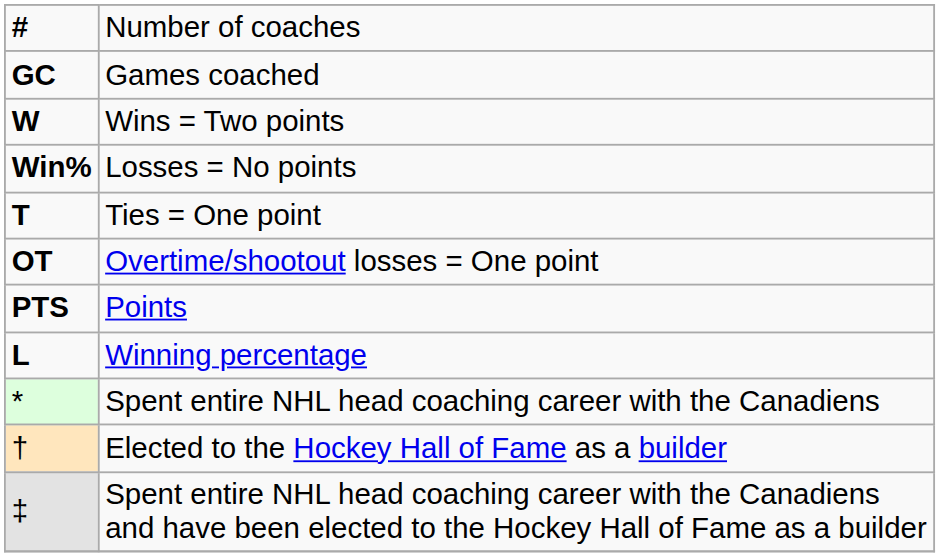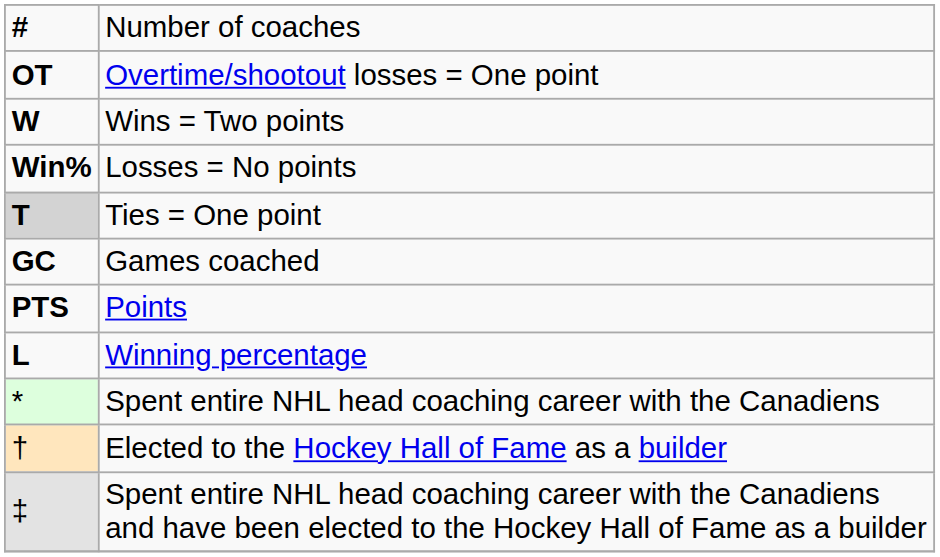 <table class="wikitable">
 <tr>
 <td><strong>#</strong></td>
 <td>Number of coaches</td>
 </tr>
 <tr>
-<td><strong>GC</strong></td>
-<td>Games coached</td>
+<td><strong>OT</strong></td>
+<td><a href='#'>Overtime/shootout</a> losses = One point</td>
 </tr>
 <tr>
 <td><strong>W</strong></td>
 <td>Wins = Two points</td>
 </tr>
 <tr>
 <td><strong>Win%</strong></td>
 <td>Losses = No points</td>
 </tr>
 <tr>
-<td><strong>T</strong></td>
+<td style="background: lightgrey;"><strong>T</strong></td>
 <td>Ties = One point</td>
 </tr>
 <tr>
-<td><strong>OT</strong></td>
-<td><a href='#'>Overtime/shootout</a> losses = One point</td>
+<td><strong>GC</strong></td>
+<td>Games coached</td>
 </tr>
 <tr>
 <td><strong>PTS</strong></td>
 <td><a href='#'>Points</a></td>
 </tr>
 <tr>
 <td><strong>L</strong></td>
 <td><a href='#'>Winning percentage</a></td>
 </tr>
 <tr>
 <td style="background-color:#ddffdd">*</td>
 <td>Spent entire NHL head coaching career with the Canadiens</td>
 </tr>
 <tr>
 <td style="background-color:#FFE6BD">†</td>
 <td>Elected to the <a href='#'>Hockey Hall of Fame</a> as a <a href='#'>builder</a></td>
 </tr>
 <tr>
 <td style="background-color:#e3e3e3">‡</td>
 <td>Spent entire NHL head coaching career with the Canadiens<br>and have been elected to the Hockey Hall of Fame as a builder</td>
 </tr>
 <tr>
 </tr>
 </table>
